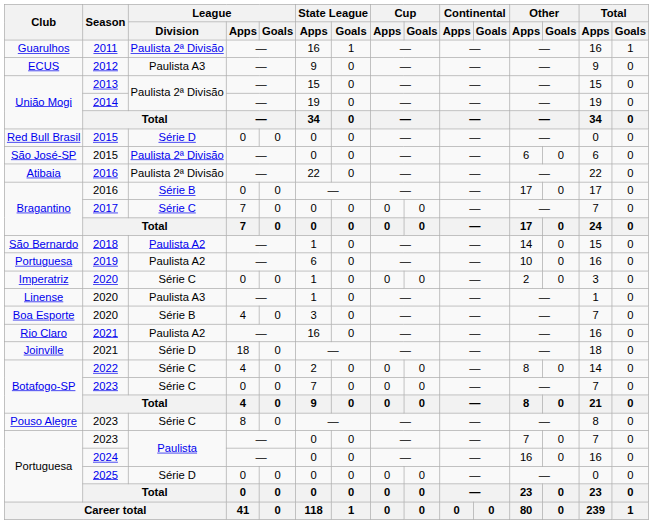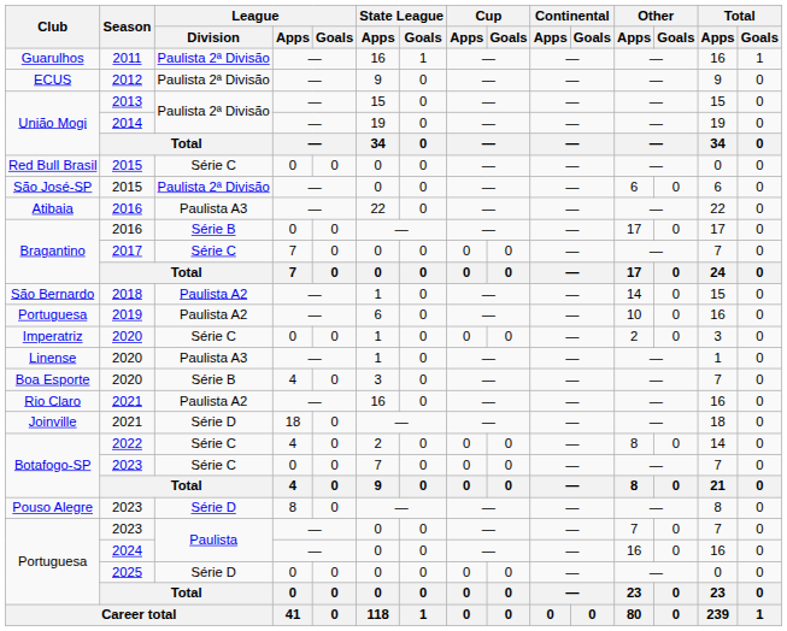 <table class="wikitable" style="text-align: center;">
 <tr>
 <th rowspan="2">Club</th>
 <th rowspan="2">Season</th>
 <th colspan="3">League</th>
 <th colspan="2">State League</th>
 <th colspan="2">Cup</th>
 <th colspan="2">Continental</th>
 <th colspan="2">Other</th>
 <th colspan="2">Total</th>
 </tr>
 <tr>
 <th>Division</th>
 <th>Apps</th>
 <th>Goals</th>
 <th>Apps</th>
 <th>Goals</th>
 <th>Apps</th>
 <th>Goals</th>
 <th>Apps</th>
 <th>Goals</th>
 <th>Apps</th>
 <th>Goals</th>
 <th>Apps</th>
 <th>Goals</th>
 </tr>
 <tr>
 <td valign="center"><a href='#'>Guarulhos</a></td>
 <td><a href='#'>2011</a></td>
 <td><a href='#'>Paulista 2ª Divisão</a></td>
 <td colspan="2">—</td>
 <td>16</td>
 <td>1</td>
 <td colspan="2">—</td>
 <td colspan="2">—</td>
 <td colspan="2">—</td>
 <td>16</td>
 <td>1</td>
 </tr>
 <tr>
 <td valign="center"><a href='#'>ECUS</a></td>
 <td><a href='#'>2012</a></td>
-<td>Paulista A3</td>
+<td>Paulista 2ª Divisão</td>
 <td colspan="2">—</td>
 <td>9</td>
 <td>0</td>
 <td colspan="2">—</td>
 <td colspan="2">—</td>
 <td colspan="2">—</td>
 <td>9</td>
 <td>0</td>
 </tr>
 <tr>
 <td rowspan="3" valign="center"><a href='#'>União Mogi</a></td>
 <td><a href='#'>2013</a></td>
 <td rowspan="2">Paulista 2ª Divisão</td>
 <td colspan="2">—</td>
 <td>15</td>
 <td>0</td>
 <td colspan="2">—</td>
 <td colspan="2">—</td>
 <td colspan="2">—</td>
 <td>15</td>
 <td>0</td>
 </tr>
 <tr>
 <td><a href='#'>2014</a></td>
 <td colspan="2">—</td>
 <td>19</td>
 <td>0</td>
 <td colspan="2">—</td>
 <td colspan="2">—</td>
 <td colspan="2">—</td>
 <td>19</td>
 <td>0</td>
 </tr>
 <tr>
 <th colspan="2">Total</th>
 <th colspan="2">—</th>
 <th>34</th>
 <th>0</th>
 <th colspan="2">—</th>
 <th colspan="2">—</th>
 <th colspan="2">—</th>
 <th>34</th>
 <th>0</th>
 </tr>
 <tr>
 <td valign="center"><a href='#'>Red Bull Brasil</a></td>
 <td><a href='#'>2015</a></td>
-<td><a href='#'>Série D</a></td>
+<td>Série C</td>
 <td>0</td>
 <td>0</td>
 <td>0</td>
 <td>0</td>
 <td colspan="2">—</td>
 <td colspan="2">—</td>
 <td colspan="2">—</td>
 <td>0</td>
 <td>0</td>
 </tr>
 <tr>
 <td valign="center"><a href='#'>São José-SP</a></td>
 <td>2015</td>
 <td><a href='#'>Paulista 2ª Divisão</a></td>
 <td colspan="2">—</td>
 <td>0</td>
 <td>0</td>
 <td colspan="2">—</td>
 <td colspan="2">—</td>
 <td>6</td>
 <td>0</td>
 <td>6</td>
 <td>0</td>
 </tr>
 <tr>
 <td valign="center"><a href='#'>Atibaia</a></td>
 <td><a href='#'>2016</a></td>
-<td>Paulista 2ª Divisão</td>
+<td>Paulista A3</td>
 <td colspan="2">—</td>
 <td>22</td>
 <td>0</td>
 <td colspan="2">—</td>
 <td colspan="2">—</td>
 <td colspan="2">—</td>
 <td>22</td>
 <td>0</td>
 </tr>
 <tr>
 <td rowspan="3" valign="center"><a href='#'>Bragantino</a></td>
 <td>2016</td>
 <td><a href='#'>Série B</a></td>
 <td>0</td>
 <td>0</td>
 <td colspan="2">—</td>
 <td colspan="2">—</td>
 <td colspan="2">—</td>
 <td>17</td>
 <td>0</td>
 <td>17</td>
 <td>0</td>
 </tr>
 <tr>
 <td><a href='#'>2017</a></td>
 <td><a href='#'>Série C</a></td>
 <td>7</td>
 <td>0</td>
 <td>0</td>
 <td>0</td>
 <td>0</td>
 <td>0</td>
 <td colspan="2">—</td>
 <td colspan="2">—</td>
 <td>7</td>
 <td>0</td>
 </tr>
 <tr>
 <th colspan="2">Total</th>
 <th>7</th>
 <th>0</th>
 <th>0</th>
 <th>0</th>
 <th>0</th>
 <th>0</th>
 <th colspan="2">—</th>
 <th>17</th>
 <th>0</th>
 <th>24</th>
 <th>0</th>
 </tr>
 <tr>
 <td valign="center"><a href='#'>São Bernardo</a></td>
 <td><a href='#'>2018</a></td>
 <td><a href='#'>Paulista A2</a></td>
 <td colspan="2">—</td>
 <td>1</td>
 <td>0</td>
 <td colspan="2">—</td>
 <td colspan="2">—</td>
 <td>14</td>
 <td>0</td>
 <td>15</td>
 <td>0</td>
 </tr>
 <tr>
 <td valign="center"><a href='#'>Portuguesa</a></td>
 <td><a href='#'>2019</a></td>
 <td>Paulista A2</td>
 <td colspan="2">—</td>
 <td>6</td>
 <td>0</td>
 <td colspan="2">—</td>
 <td colspan="2">—</td>
 <td>10</td>
 <td>0</td>
 <td>16</td>
 <td>0</td>
 </tr>
 <tr>
 <td valign="center"><a href='#'>Imperatriz</a></td>
 <td><a href='#'>2020</a></td>
 <td>Série C</td>
 <td>0</td>
 <td>0</td>
 <td>1</td>
 <td>0</td>
 <td>0</td>
 <td>0</td>
 <td colspan="2">—</td>
 <td>2</td>
 <td>0</td>
 <td>3</td>
 <td>0</td>
 </tr>
 <tr>
 <td valign="center"><a href='#'>Linense</a></td>
 <td>2020</td>
 <td>Paulista A3</td>
 <td colspan="2">—</td>
 <td>1</td>
 <td>0</td>
 <td colspan="2">—</td>
 <td colspan="2">—</td>
 <td colspan="2">—</td>
 <td>1</td>
 <td>0</td>
 </tr>
 <tr>
 <td valign="center"><a href='#'>Boa Esporte</a></td>
 <td>2020</td>
 <td>Série B</td>
 <td>4</td>
 <td>0</td>
 <td>3</td>
 <td>0</td>
 <td colspan="2">—</td>
 <td colspan="2">—</td>
 <td colspan="2">—</td>
 <td>7</td>
 <td>0</td>
 </tr>
 <tr>
 <td valign="center"><a href='#'>Rio Claro</a></td>
 <td><a href='#'>2021</a></td>
 <td>Paulista A2</td>
 <td colspan="2">—</td>
 <td>16</td>
 <td>0</td>
 <td colspan="2">—</td>
 <td colspan="2">—</td>
 <td colspan="2">—</td>
 <td>16</td>
 <td>0</td>
 </tr>
 <tr>
 <td valign="center"><a href='#'>Joinville</a></td>
 <td>2021</td>
 <td>Série D</td>
 <td>18</td>
 <td>0</td>
 <td colspan="2">—</td>
 <td colspan="2">—</td>
 <td colspan="2">—</td>
 <td colspan="2">—</td>
 <td>18</td>
 <td>0</td>
 </tr>
 <tr>
 <td rowspan="3" valign="center"><a href='#'>Botafogo-SP</a></td>
 <td><a href='#'>2022</a></td>
 <td>Série C</td>
 <td>4</td>
 <td>0</td>
 <td>2</td>
 <td>0</td>
 <td>0</td>
 <td>0</td>
 <td colspan="2">—</td>
 <td>8</td>
 <td>0</td>
 <td>14</td>
 <td>0</td>
 </tr>
 <tr>
 <td><a href='#'>2023</a></td>
 <td>Série C</td>
 <td>0</td>
 <td>0</td>
 <td>7</td>
 <td>0</td>
 <td>0</td>
 <td>0</td>
 <td colspan="2">—</td>
 <td colspan="2">—</td>
 <td>7</td>
 <td>0</td>
 </tr>
 <tr>
 <th colspan="2">Total</th>
 <th>4</th>
 <th>0</th>
 <th>9</th>
 <th>0</th>
 <th>0</th>
 <th>0</th>
 <th colspan="2">—</th>
 <th>8</th>
 <th>0</th>
 <th>21</th>
 <th>0</th>
 </tr>
 <tr>
 <td valign="center"><a href='#'>Pouso Alegre</a></td>
 <td>2023</td>
-<td>Série C</td>
+<td><a href='#'>Série D</a></td>
 <td>8</td>
 <td>0</td>
 <td colspan="2">—</td>
 <td colspan="2">—</td>
 <td colspan="2">—</td>
 <td colspan="2">—</td>
 <td>8</td>
 <td>0</td>
 </tr>
 <tr>
 <td rowspan="4" valign="center">Portuguesa</td>
 <td>2023</td>
 <td rowspan="2"><a href='#'>Paulista</a></td>
 <td colspan="2">—</td>
 <td>0</td>
 <td>0</td>
 <td colspan="2">—</td>
 <td colspan="2">—</td>
 <td>7</td>
 <td>0</td>
 <td>7</td>
 <td>0</td>
 </tr>
 <tr>
 <td><a href='#'>2024</a></td>
 <td colspan="2">—</td>
 <td>0</td>
 <td>0</td>
 <td colspan="2">—</td>
 <td colspan="2">—</td>
 <td>16</td>
 <td>0</td>
 <td>16</td>
 <td>0</td>
 </tr>
 <tr>
 <td><a href='#'>2025</a></td>
 <td>Série D</td>
 <td>0</td>
 <td>0</td>
 <td>0</td>
 <td>0</td>
 <td>0</td>
 <td>0</td>
 <td colspan="2">—</td>
 <td colspan="2">—</td>
 <td>0</td>
 <td>0</td>
 </tr>
 <tr>
 <th colspan="2">Total</th>
 <th>0</th>
 <th>0</th>
 <th>0</th>
 <th>0</th>
 <th>0</th>
 <th>0</th>
 <th colspan="2">—</th>
 <th>23</th>
 <th>0</th>
 <th>23</th>
 <th>0</th>
 </tr>
 <tr>
 <th colspan="3"><strong>Career total</strong></th>
 <th>41</th>
 <th>0</th>
 <th>118</th>
 <th>1</th>
 <th>0</th>
 <th>0</th>
 <th>0</th>
 <th>0</th>
 <th>80</th>
 <th>0</th>
 <th>239</th>
 <th>1</th>
 </tr>
 </table>
